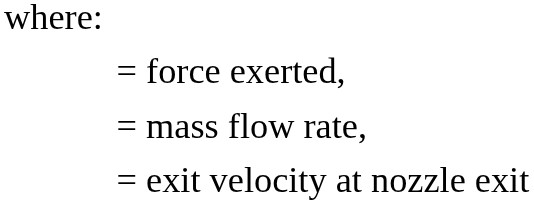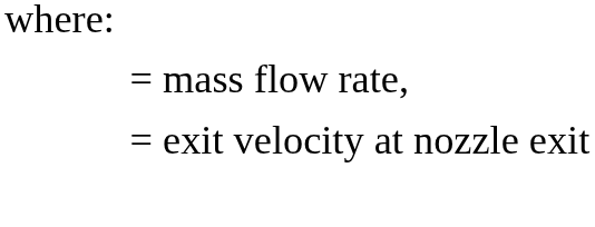 <table border="0" cellpadding="2">
 <tr>
 <td align=right>where:</td>
 <td> </td>
-</tr>
-<tr>
-<th align=right></th>
-<td align=left>= force exerted,</td>
 </tr>
 <tr>
 <th align=right></th>
 <td align=left>= mass flow rate,</td>
 </tr>
 <tr>
 <th align=right></th>
 <td align=left>= exit velocity at nozzle exit</td>
 </tr>
 </table>
